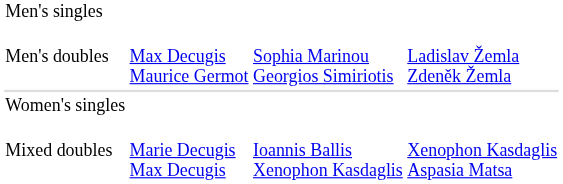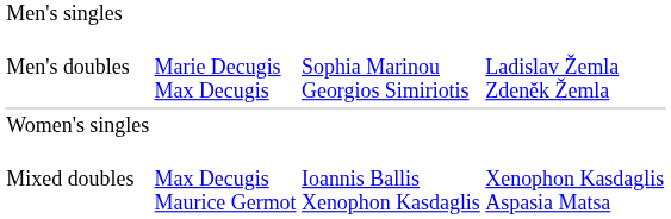 <table>
 <tr>
 <td>Men's singles<br></td>
 <td></td>
 <td></td>
 <td></td>
 </tr>
 <tr>
 <td>Men's doubles<br></td>
-<td><br><a href='#'>Max Decugis</a><br><a href='#'>Maurice Germot</a></td>
+<td><br><a href='#'>Marie Decugis</a><br> <a href='#'>Max Decugis</a></td>
 <td><br><a href='#'>Sophia Marinou</a><br><a href='#'>Georgios Simiriotis</a></td>
 <td><br><a href='#'>Ladislav Žemla</a><br><a href='#'>Zdeněk Žemla</a></td>
 </tr>
 <tr bgcolor=#DDDDDD>
 <td colspan=7></td>
 </tr>
 <tr>
 <td>Women's singles<br></td>
 <td></td>
 <td></td>
 <td></td>
 </tr>
 <tr>
 <td>Mixed doubles<br></td>
-<td><br><a href='#'>Marie Decugis</a><br> <a href='#'>Max Decugis</a></td>
+<td><br><a href='#'>Max Decugis</a><br><a href='#'>Maurice Germot</a></td>
 <td><br><a href='#'>Ioannis Ballis</a><br><a href='#'>Xenophon Kasdaglis</a></td>
 <td><br><a href='#'>Xenophon Kasdaglis</a><br><a href='#'>Aspasia Matsa</a></td>
 </tr>
 </table>
